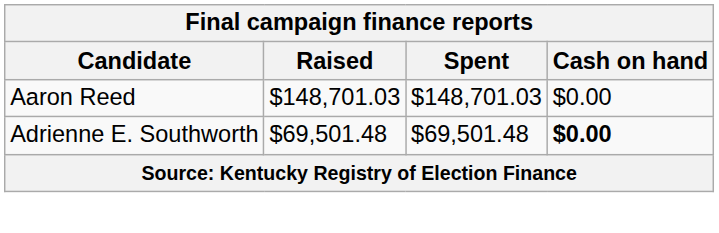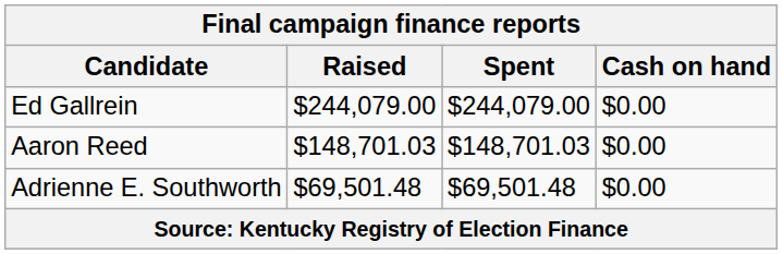 <table class="wikitable sortable">
 <tr>
 <th colspan=4>Final campaign finance reports</th>
 </tr>
 <tr style="text-align:center;">
 <th>Candidate</th>
 <th>Raised</th>
 <th>Spent</th>
 <th>Cash on hand</th>
 </tr>
 <tr>
+<td>Ed Gallrein</td>
+<td>$244,079.00</td>
+<td>$244,079.00</td>
+<td>$0.00</td>
+</tr>
+<tr>
 <td>Aaron Reed</td>
 <td>$148,701.03</td>
 <td>$148,701.03</td>
 <td>$0.00</td>
 </tr>
 <tr>
 <td>Adrienne E. Southworth</td>
 <td>$69,501.48</td>
 <td>$69,501.48</td>
-<td><strong>$0.00</strong></td>
+<td>$0.00</td>
 </tr>
 <tr>
 <th colspan="4"><small>Source: Kentucky Registry of Election Finance</small></th>
 </tr>
 </table>
